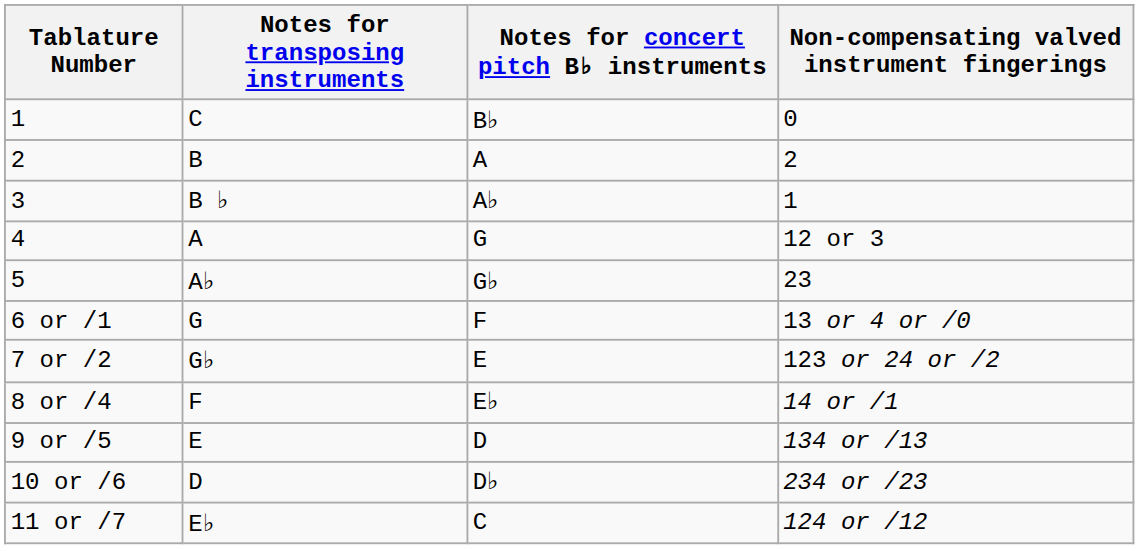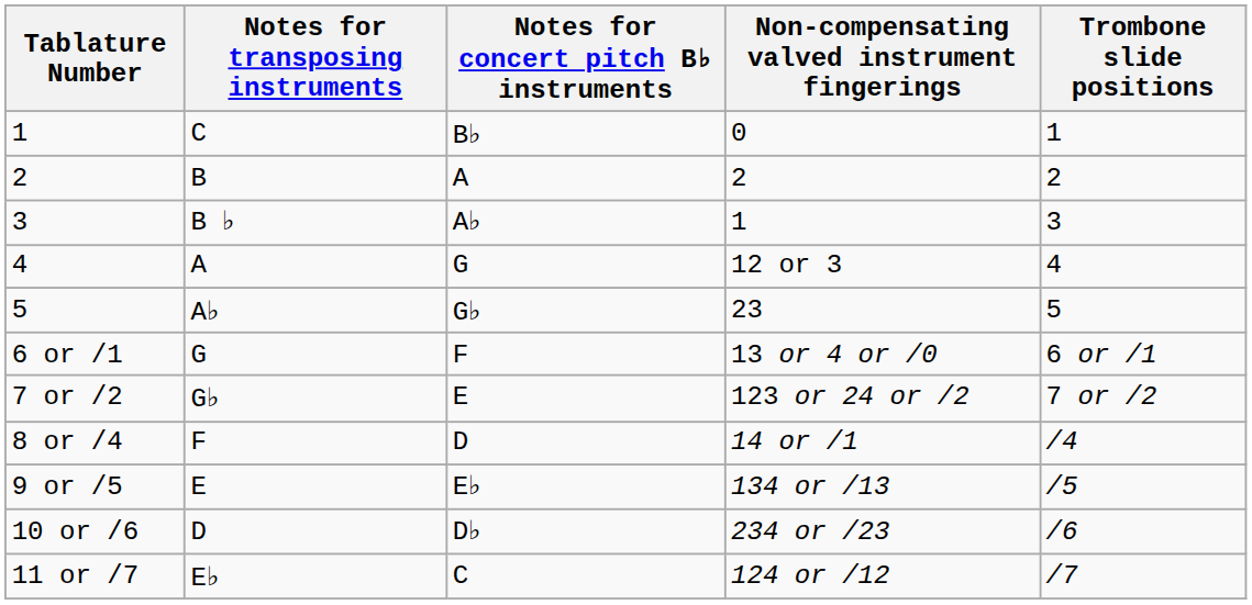 <table class="wikitable">
 <tr>
 <th>Tablature Number</th>
 <th>Notes for <a href='#'>transposing instruments</a></th>
 <th>Notes for <a href='#'>concert pitch</a> B♭ instruments</th>
 <th>Non-compensating valved instrument fingerings</th>
+<th>Trombone slide positions</th>
 </tr>
 <tr>
 <td>1</td>
 <td>C</td>
 <td>B♭</td>
 <td>0</td>
+<td>1</td>
 </tr>
 <tr>
 <td>2</td>
 <td>B</td>
 <td>A</td>
+<td>2</td>
 <td>2</td>
 </tr>
 <tr>
 <td>3</td>
 <td>B ♭</td>
 <td>A♭</td>
 <td>1</td>
+<td>3</td>
 </tr>
 <tr>
 <td>4</td>
 <td>A</td>
 <td>G</td>
 <td>12 or 3</td>
+<td>4</td>
 </tr>
 <tr>
 <td>5</td>
 <td>A♭</td>
 <td>G♭</td>
 <td>23</td>
+<td>5</td>
 </tr>
 <tr>
 <td>6 or /1</td>
 <td>G</td>
 <td>F</td>
 <td>13 <em>or 4 or /0</em></td>
+<td>6 <em>or /1</em></td>
 </tr>
 <tr>
 <td>7 or /2</td>
 <td>G♭</td>
 <td>E</td>
 <td>123 <em>or 24 or /2</em></td>
+<td>7 <em>or /2</em></td>
 </tr>
 <tr>
 <td>8 or /4</td>
 <td>F</td>
-<td>E♭</td>
+<td>D</td>
 <td><em>14 or /1</em></td>
+<td><em>/4</em></td>
 </tr>
 <tr>
 <td>9 or /5</td>
 <td>E</td>
-<td>D</td>
+<td>E♭</td>
 <td><em>134 or /13</em></td>
+<td><em>/5</em></td>
 </tr>
 <tr>
 <td>10 or /6</td>
 <td>D</td>
 <td>D♭</td>
 <td><em>234 or /23</em></td>
+<td><em>/6</em></td>
 </tr>
 <tr>
 <td>11 or /7</td>
 <td>E♭</td>
 <td>C</td>
 <td><em>124 or /12</em></td>
+<td><em>/7</em></td>
 </tr>
 </table>
